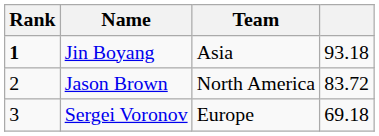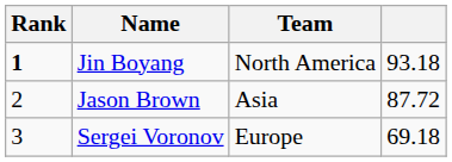 <table class="wikitable">
 <tr>
 <th>Rank</th>
 <th>Name</th>
 <th>Team</th>
 <th></th>
 </tr>
 <tr>
 <td><strong>1</strong></td>
 <td><a href='#'>Jin Boyang</a></td>
-<td>Asia</td>
+<td>North America</td>
 <td>93.18</td>
 </tr>
 <tr>
 <td>2</td>
 <td><a href='#'>Jason Brown</a></td>
-<td>North America</td>
-<td>83.72</td>
+<td>Asia</td>
+<td>87.72</td>
 </tr>
 <tr>
 <td>3</td>
 <td><a href='#'>Sergei Voronov</a></td>
 <td>Europe</td>
 <td>69.18</td>
 </tr>
 </table>
